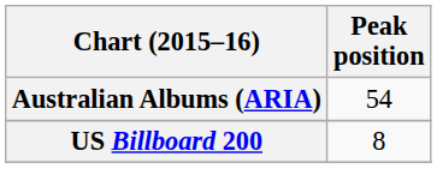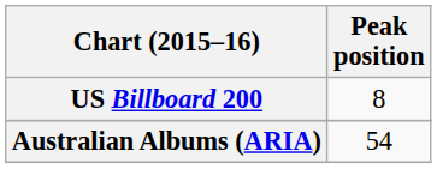 <table class="wikitable sortable plainrowheaders" style="text-align:center">
 <tr>
 <th scope="col">Chart (2015–16)</th>
 <th scope="col">Peak<br> position</th>
 </tr>
 <tr>
-<th scope="row">Australian Albums (<a href='#'>ARIA</a>)</th>
-<td>54</td>
+<th scope="row">US <a href='#'><em>Billboard</em> 200</a></th>
+<td>8</td>
 </tr>
 <tr>
 </tr>
 <tr>
 </tr>
 <tr>
 </tr>
 <tr>
 </tr>
 <tr>
 </tr>
 <tr>
-<th scope="row">US <a href='#'><em>Billboard</em> 200</a></th>
-<td>8</td>
+<th scope="row">Australian Albums (<a href='#'>ARIA</a>)</th>
+<td>54</td>
 </tr>
 <tr>
 </tr>
 </table>
